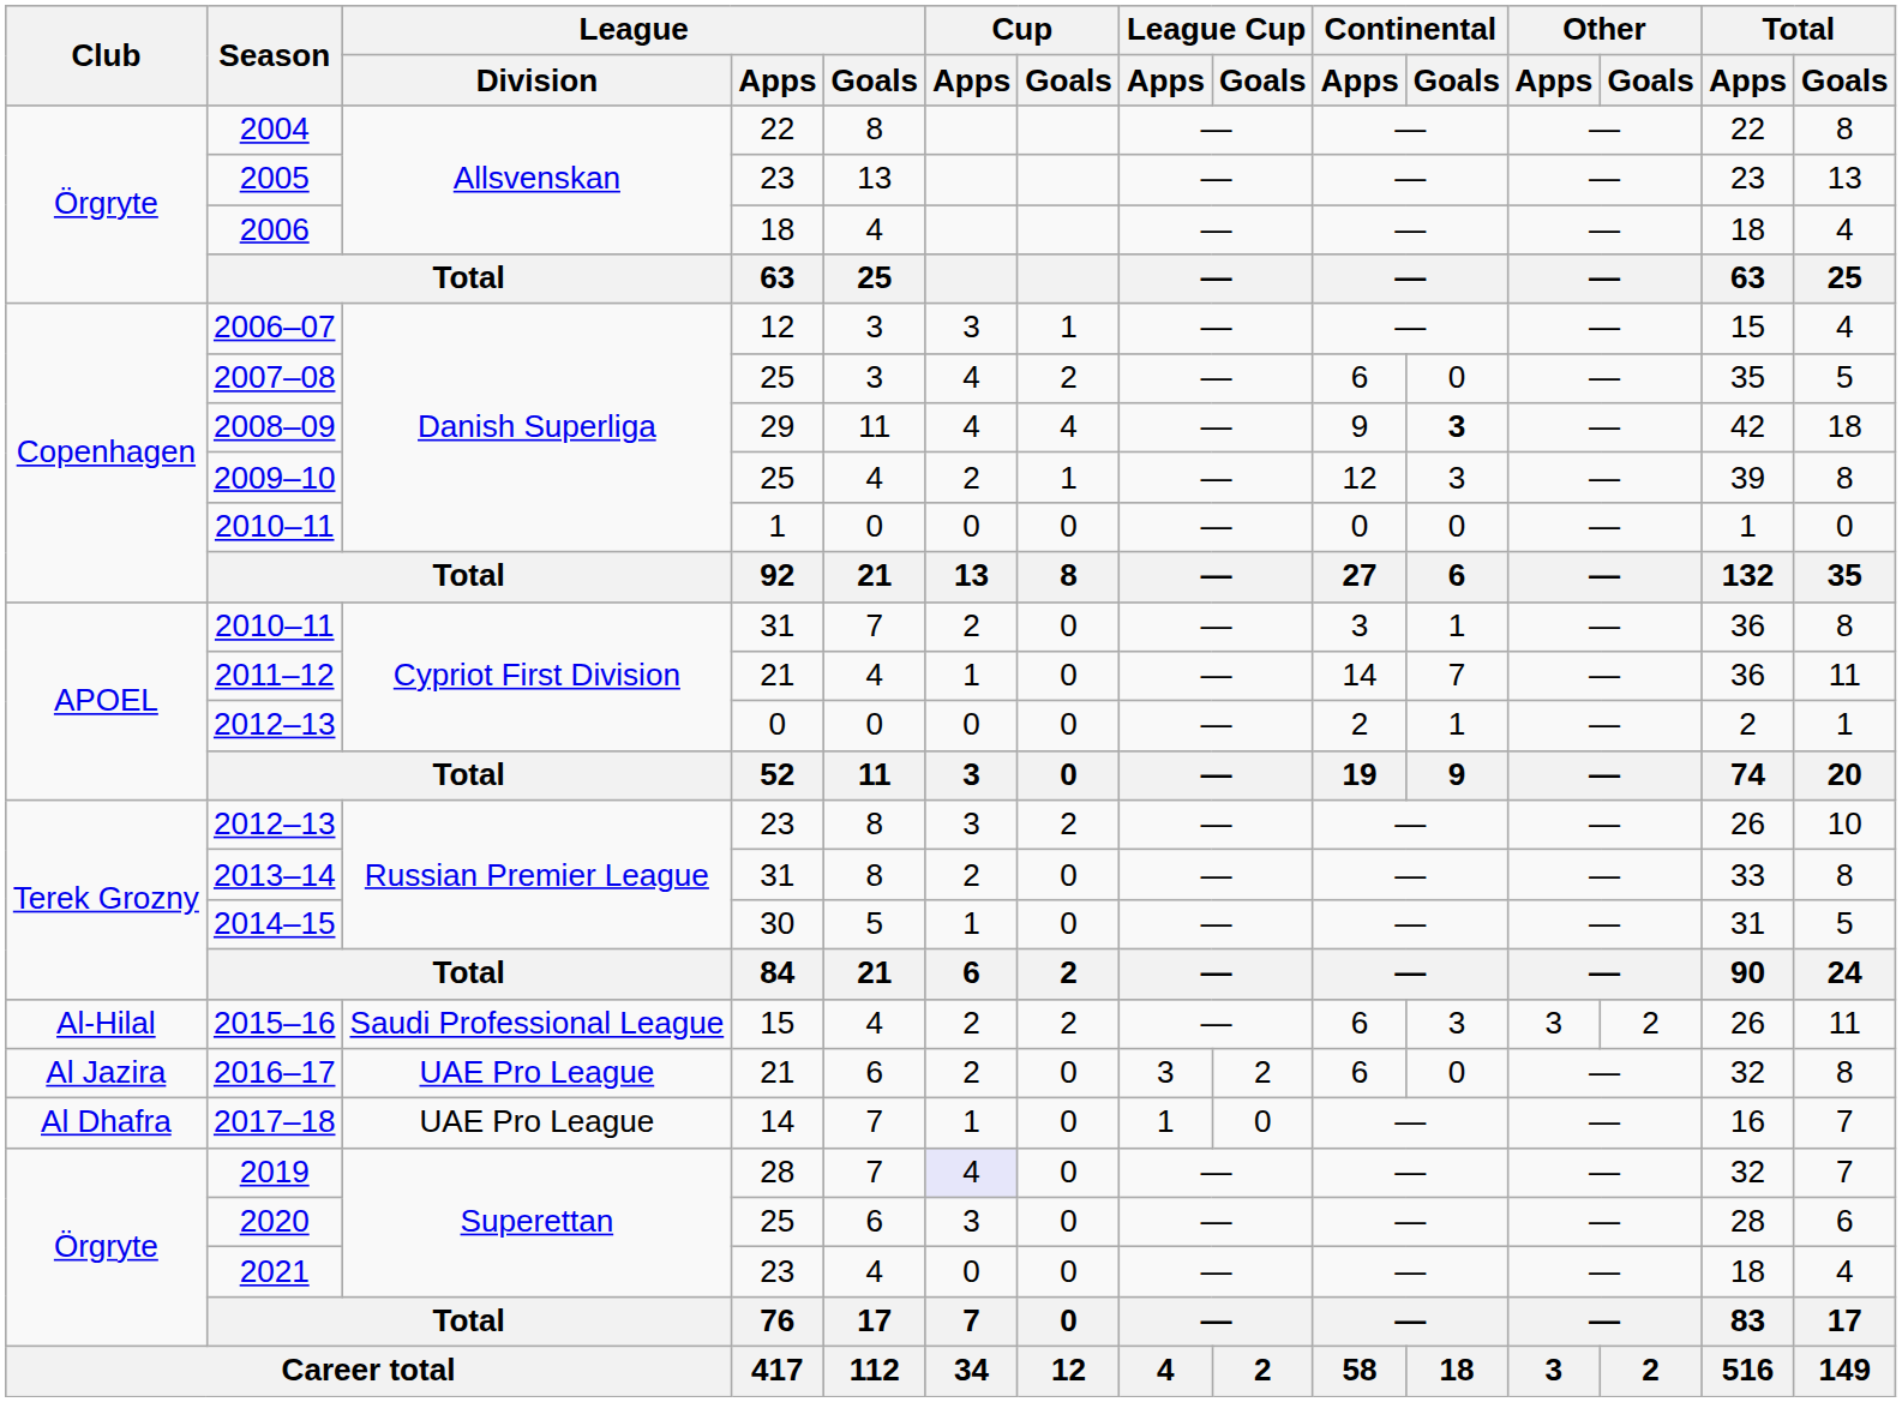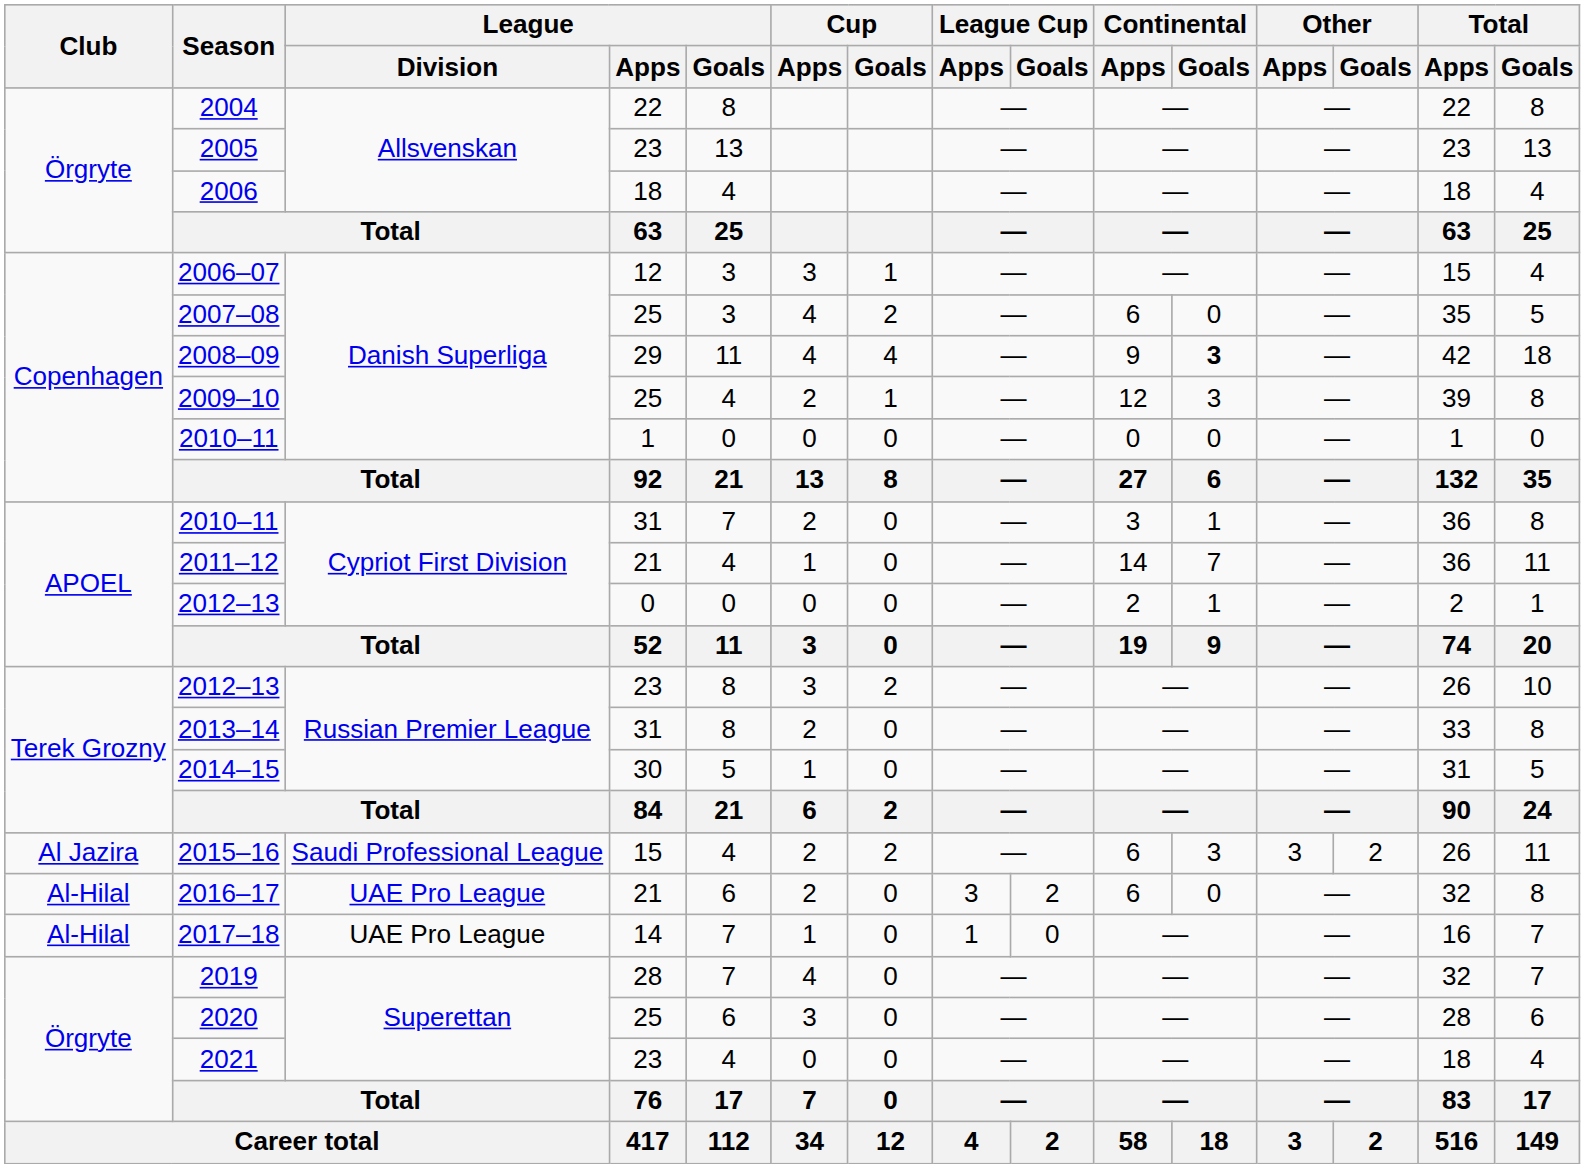 <table class="wikitable" style="text-align:center">
 <tr>
 <th rowspan=2>Club</th>
 <th rowspan=2>Season</th>
 <th colspan=3>League</th>
 <th colspan=2>Cup</th>
 <th colspan=2>League Cup</th>
 <th colspan=2>Continental</th>
 <th colspan=2>Other</th>
 <th colspan=2>Total</th>
 </tr>
 <tr>
 <th>Division</th>
 <th>Apps</th>
 <th>Goals</th>
 <th>Apps</th>
 <th>Goals</th>
 <th>Apps</th>
 <th>Goals</th>
 <th>Apps</th>
 <th>Goals</th>
 <th>Apps</th>
 <th>Goals</th>
 <th>Apps</th>
 <th>Goals</th>
 </tr>
 <tr>
 <td rowspan="4"><a href='#'>Örgryte</a></td>
 <td><a href='#'>2004</a></td>
 <td rowspan="3"><a href='#'>Allsvenskan</a></td>
 <td>22</td>
 <td>8</td>
 <td></td>
 <td></td>
 <td colspan="2">—</td>
 <td colspan="2">—</td>
 <td colspan="2">—</td>
 <td>22</td>
 <td>8</td>
 </tr>
 <tr>
 <td><a href='#'>2005</a></td>
 <td>23</td>
 <td>13</td>
 <td></td>
 <td></td>
 <td colspan="2">—</td>
 <td colspan="2">—</td>
 <td colspan="2">—</td>
 <td>23</td>
 <td>13</td>
 </tr>
 <tr>
 <td><a href='#'>2006</a></td>
 <td>18</td>
 <td>4</td>
 <td></td>
 <td></td>
 <td colspan="2">—</td>
 <td colspan="2">—</td>
 <td colspan="2">—</td>
 <td>18</td>
 <td>4</td>
 </tr>
 <tr>
 <th colspan=2>Total</th>
 <th>63</th>
 <th>25</th>
 <th></th>
 <th></th>
 <th colspan="2">—</th>
 <th colspan="2">—</th>
 <th colspan="2">—</th>
 <th>63</th>
 <th>25</th>
 </tr>
 <tr>
 <td rowspan="6"><a href='#'>Copenhagen</a></td>
 <td><a href='#'>2006–07</a></td>
 <td rowspan="5"><a href='#'>Danish Superliga</a></td>
 <td>12</td>
 <td>3</td>
 <td>3</td>
 <td>1</td>
 <td colspan="2">—</td>
 <td colspan="2">—</td>
 <td colspan="2">—</td>
 <td>15</td>
 <td>4</td>
 </tr>
 <tr>
 <td><a href='#'>2007–08</a></td>
 <td>25</td>
 <td>3</td>
 <td>4</td>
 <td>2</td>
 <td colspan="2">—</td>
 <td>6</td>
 <td>0</td>
 <td colspan="2">—</td>
 <td>35</td>
 <td>5</td>
 </tr>
 <tr>
 <td><a href='#'>2008–09</a></td>
 <td>29</td>
 <td>11</td>
 <td>4</td>
 <td>4</td>
 <td colspan="2">—</td>
 <td>9</td>
 <td><strong>3</strong></td>
 <td colspan="2">—</td>
 <td>42</td>
 <td>18</td>
 </tr>
 <tr>
 <td><a href='#'>2009–10</a></td>
 <td>25</td>
 <td>4</td>
 <td>2</td>
 <td>1</td>
 <td colspan="2">—</td>
 <td>12</td>
 <td>3</td>
 <td colspan="2">—</td>
 <td>39</td>
 <td>8</td>
 </tr>
 <tr>
 <td><a href='#'>2010–11</a></td>
 <td>1</td>
 <td>0</td>
 <td>0</td>
 <td>0</td>
 <td colspan="2">—</td>
 <td>0</td>
 <td>0</td>
 <td colspan="2">—</td>
 <td>1</td>
 <td>0</td>
 </tr>
 <tr>
 <th colspan=2>Total</th>
 <th>92</th>
 <th>21</th>
 <th>13</th>
 <th>8</th>
 <th colspan="2">—</th>
 <th>27</th>
 <th>6</th>
 <th colspan="2">—</th>
 <th>132</th>
 <th>35</th>
 </tr>
 <tr>
 <td rowspan="4"><a href='#'>APOEL</a></td>
 <td><a href='#'>2010–11</a></td>
 <td rowspan="3"><a href='#'>Cypriot First Division</a></td>
 <td>31</td>
 <td>7</td>
 <td>2</td>
 <td>0</td>
 <td colspan="2">—</td>
 <td>3</td>
 <td>1</td>
 <td colspan="2">—</td>
 <td>36</td>
 <td>8</td>
 </tr>
 <tr>
 <td><a href='#'>2011–12</a></td>
 <td>21</td>
 <td>4</td>
 <td>1</td>
 <td>0</td>
 <td colspan="2">—</td>
 <td>14</td>
 <td>7</td>
 <td colspan="2">—</td>
 <td>36</td>
 <td>11</td>
 </tr>
 <tr>
 <td><a href='#'>2012–13</a></td>
 <td>0</td>
 <td>0</td>
 <td>0</td>
 <td>0</td>
 <td colspan="2">—</td>
 <td>2</td>
 <td>1</td>
 <td colspan="2">—</td>
 <td>2</td>
 <td>1</td>
 </tr>
 <tr>
 <th colspan=2>Total</th>
 <th>52</th>
 <th>11</th>
 <th>3</th>
 <th>0</th>
 <th colspan="2">—</th>
 <th>19</th>
 <th>9</th>
 <th colspan="2">—</th>
 <th>74</th>
 <th>20</th>
 </tr>
 <tr>
 <td rowspan="4"><a href='#'>Terek Grozny</a></td>
 <td><a href='#'>2012–13</a></td>
 <td rowspan="3"><a href='#'>Russian Premier League</a></td>
 <td>23</td>
 <td>8</td>
 <td>3</td>
 <td>2</td>
 <td colspan="2">—</td>
 <td colspan="2">—</td>
 <td colspan="2">—</td>
 <td>26</td>
 <td>10</td>
 </tr>
 <tr>
 <td><a href='#'>2013–14</a></td>
 <td>31</td>
 <td>8</td>
 <td>2</td>
 <td>0</td>
 <td colspan="2">—</td>
 <td colspan="2">—</td>
 <td colspan="2">—</td>
 <td>33</td>
 <td>8</td>
 </tr>
 <tr>
 <td><a href='#'>2014–15</a></td>
 <td>30</td>
 <td>5</td>
 <td>1</td>
 <td>0</td>
 <td colspan="2">—</td>
 <td colspan="2">—</td>
 <td colspan="2">—</td>
 <td>31</td>
 <td>5</td>
 </tr>
 <tr>
 <th colspan=2>Total</th>
 <th>84</th>
 <th>21</th>
 <th>6</th>
 <th>2</th>
 <th colspan="2">—</th>
 <th colspan="2">—</th>
 <th colspan="2">—</th>
 <th>90</th>
 <th>24</th>
 </tr>
 <tr>
-<td><a href='#'>Al-Hilal</a></td>
+<td><a href='#'>Al Jazira</a></td>
 <td><a href='#'>2015–16</a></td>
 <td><a href='#'>Saudi Professional League</a></td>
 <td>15</td>
 <td>4</td>
 <td>2</td>
 <td>2</td>
 <td colspan="2">—</td>
 <td>6</td>
 <td>3</td>
 <td>3</td>
 <td>2</td>
 <td>26</td>
 <td>11</td>
 </tr>
 <tr>
-<td><a href='#'>Al Jazira</a></td>
+<td><a href='#'>Al-Hilal</a></td>
 <td><a href='#'>2016–17</a></td>
 <td><a href='#'>UAE Pro League</a></td>
 <td>21</td>
 <td>6</td>
 <td>2</td>
 <td>0</td>
 <td>3</td>
 <td>2</td>
 <td>6</td>
 <td>0</td>
 <td colspan="2">—</td>
 <td>32</td>
 <td>8</td>
 </tr>
 <tr>
-<td><a href='#'>Al Dhafra</a></td>
+<td><a href='#'>Al-Hilal</a></td>
 <td><a href='#'>2017–18</a></td>
 <td>UAE Pro League</td>
 <td>14</td>
 <td>7</td>
 <td>1</td>
 <td>0</td>
 <td>1</td>
 <td>0</td>
 <td colspan="2">—</td>
 <td colspan="2">—</td>
 <td>16</td>
 <td>7</td>
 </tr>
 <tr>
 <td rowspan="4"><a href='#'>Örgryte</a></td>
 <td><a href='#'>2019</a></td>
 <td rowspan="3"><a href='#'>Superettan</a></td>
 <td>28</td>
 <td>7</td>
-<td style="background: lavender;">4</td>
+<td>4</td>
 <td>0</td>
 <td colspan="2">—</td>
 <td colspan="2">—</td>
 <td colspan="2">—</td>
 <td>32</td>
 <td>7</td>
 </tr>
 <tr>
 <td><a href='#'>2020</a></td>
 <td>25</td>
 <td>6</td>
 <td>3</td>
 <td>0</td>
 <td colspan="2">—</td>
 <td colspan="2">—</td>
 <td colspan="2">—</td>
 <td>28</td>
 <td>6</td>
 </tr>
 <tr>
 <td><a href='#'>2021</a></td>
 <td>23</td>
 <td>4</td>
 <td>0</td>
 <td>0</td>
 <td colspan="2">—</td>
 <td colspan="2">—</td>
 <td colspan="2">—</td>
 <td>18</td>
 <td>4</td>
 </tr>
 <tr>
 <th colspan=2>Total</th>
 <th>76</th>
 <th>17</th>
 <th>7</th>
 <th>0</th>
 <th colspan="2">—</th>
 <th colspan="2">—</th>
 <th colspan="2">—</th>
 <th>83</th>
 <th>17</th>
 </tr>
 <tr>
 <th colspan=3>Career total</th>
 <th>417</th>
 <th>112</th>
 <th>34</th>
 <th>12</th>
 <th>4</th>
 <th>2</th>
 <th>58</th>
 <th>18</th>
 <th>3</th>
 <th>2</th>
 <th>516</th>
 <th>149</th>
 </tr>
 </table>
